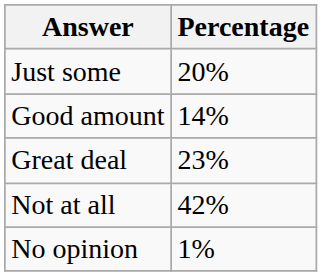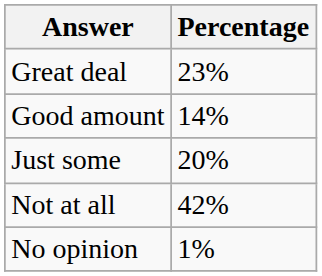 <table class="wikitable">
 <tr>
 <th>Answer</th>
 <th>Percentage</th>
 </tr>
 <tr>
-<td>Just some</td>
-<td>20%</td>
+<td>Great deal</td>
+<td>23%</td>
 </tr>
 <tr>
 <td>Good amount</td>
 <td>14%</td>
 </tr>
 <tr>
-<td>Great deal</td>
-<td>23%</td>
+<td>Just some</td>
+<td>20%</td>
 </tr>
 <tr>
 <td>Not at all</td>
 <td>42%</td>
 </tr>
 <tr>
 <td>No opinion</td>
 <td>1%</td>
 </tr>
 </table>
